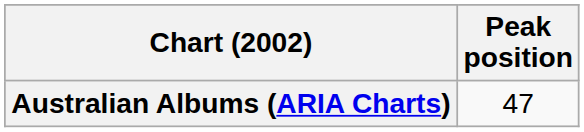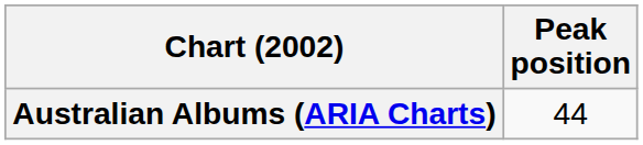 <table class="wikitable sortable plainrowheaders" style="text-align:center">
 <tr>
 <th scope="col">Chart (2002)</th>
 <th scope="col">Peak<br>position</th>
 </tr>
 <tr>
 <th scope="row">Australian Albums (<a href='#'>ARIA Charts</a>)</th>
-<td>47</td>
+<td>44</td>
 </tr>
 </table>
